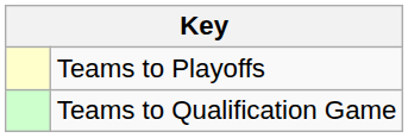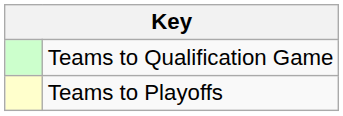 <table class="wikitable" style="text-align: center;">
 <tr>
 <th colspan=2>Key</th>
 </tr>
 <tr>
+<td style="background:#ccffcc; width:20px;"></td>
+<td align=left>Teams to Qualification Game</td>
+</tr>
+<tr>
 <td style="background:#ffffcc; width:20px;"></td>
 <td align=left>Teams to Playoffs</td>
 </tr>
-<tr>
-<td style="background:#ccffcc; width:20px;"></td>
-<td align=left>Teams to Qualification Game</td>
-</tr>
 </table>
